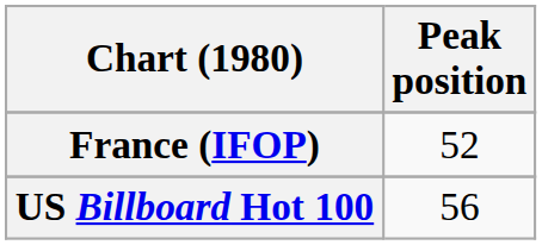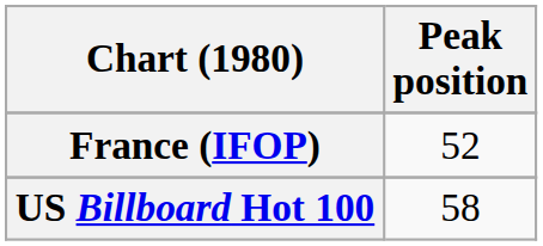 <table class="wikitable sortable plainrowheaders" style="text-align:center">
 <tr>
 <th>Chart (1980)</th>
 <th>Peak<br>position</th>
 </tr>
 <tr>
 </tr>
 <tr>
 </tr>
 <tr>
 <th scope="row">France (<a href='#'>IFOP</a>)</th>
 <td>52</td>
 </tr>
 <tr>
 </tr>
 <tr>
 </tr>
 <tr>
 </tr>
 <tr>
 </tr>
 <tr>
 <th scope="row">US <a href='#'><em>Billboard</em> Hot 100</a></th>
-<td>56</td>
+<td>58</td>
 </tr>
 </table>
